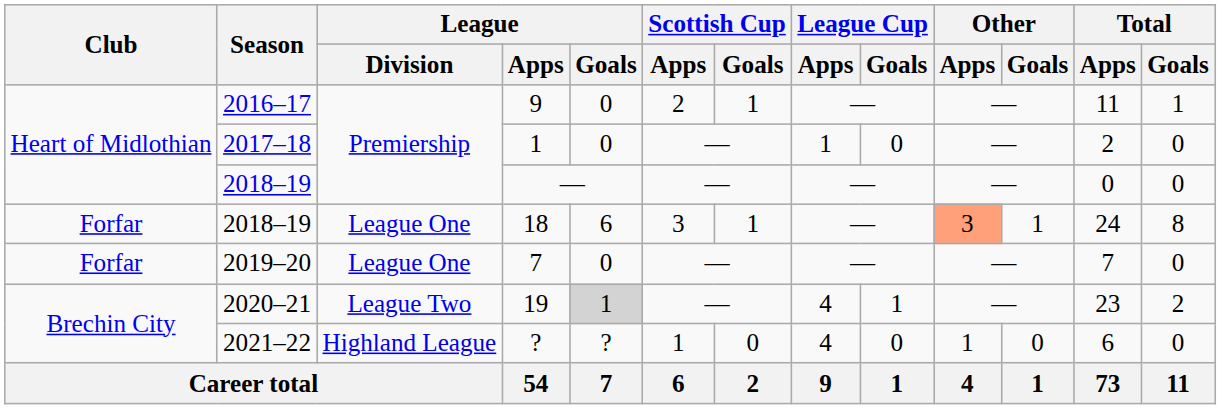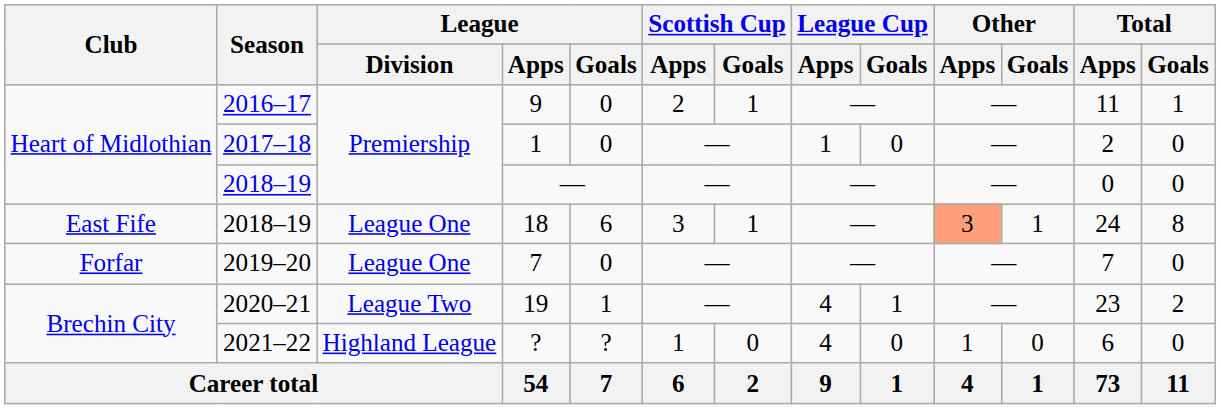 <table class="wikitable" style="text-align: center">
 <tr>
 <th rowspan=2>Club</th>
 <th rowspan=2>Season</th>
 <th colspan=3>League</th>
 <th colspan=2><a href='#'>Scottish Cup</a></th>
 <th colspan=2><a href='#'>League Cup</a></th>
 <th colspan=2>Other</th>
 <th colspan=2>Total</th>
 </tr>
 <tr>
 <th>Division</th>
 <th>Apps</th>
 <th>Goals</th>
 <th>Apps</th>
 <th>Goals</th>
 <th>Apps</th>
 <th>Goals</th>
 <th>Apps</th>
 <th>Goals</th>
 <th>Apps</th>
 <th>Goals</th>
 </tr>
 <tr>
 <td rowspan=3><a href='#'>Heart of Midlothian</a></td>
 <td><a href='#'>2016–17</a></td>
 <td rowspan="3"><a href='#'>Premiership</a></td>
 <td>9</td>
 <td>0</td>
 <td>2</td>
 <td>1</td>
 <td colspan="2">—</td>
 <td colspan="2">—</td>
 <td>11</td>
 <td>1</td>
 </tr>
 <tr>
 <td><a href='#'>2017–18</a></td>
 <td>1</td>
 <td>0</td>
 <td colspan="2">—</td>
 <td>1</td>
 <td>0</td>
 <td colspan="2">—</td>
 <td>2</td>
 <td>0</td>
 </tr>
 <tr>
 <td><a href='#'>2018–19</a></td>
 <td colspan="2">—</td>
 <td colspan="2">—</td>
 <td colspan="2">—</td>
 <td colspan="2">—</td>
 <td>0</td>
 <td>0</td>
 </tr>
 <tr>
-<td><a href='#'>Forfar</a></td>
+<td><a href='#'>East Fife</a></td>
 <td>2018–19</td>
 <td><a href='#'>League One</a></td>
 <td>18</td>
 <td>6</td>
 <td>3</td>
 <td>1</td>
 <td colspan="2">—</td>
 <td style="background: lightsalmon;">3</td>
 <td>1</td>
 <td>24</td>
 <td>8</td>
 </tr>
 <tr>
 <td><a href='#'>Forfar</a></td>
 <td>2019–20</td>
 <td><a href='#'>League One</a></td>
 <td>7</td>
 <td>0</td>
 <td colspan="2">—</td>
 <td colspan="2">—</td>
 <td colspan="2">—</td>
 <td>7</td>
 <td>0</td>
 </tr>
 <tr>
 <td rowspan="2"><a href='#'>Brechin City</a></td>
 <td>2020–21</td>
 <td><a href='#'>League Two</a></td>
 <td>19</td>
-<td style="background: lightgrey;">1</td>
+<td>1</td>
 <td colspan="2">—</td>
 <td>4</td>
 <td>1</td>
 <td colspan="2">—</td>
 <td>23</td>
 <td>2</td>
 </tr>
 <tr>
 <td>2021–22</td>
 <td><a href='#'>Highland League</a></td>
 <td>?</td>
 <td>?</td>
 <td>1</td>
 <td>0</td>
 <td>4</td>
 <td>0</td>
 <td>1</td>
 <td>0</td>
 <td>6</td>
 <td>0</td>
 </tr>
 <tr>
 <th colspan="3">Career total</th>
 <th>54</th>
 <th>7</th>
 <th>6</th>
 <th>2</th>
 <th>9</th>
 <th>1</th>
 <th>4</th>
 <th>1</th>
 <th>73</th>
 <th>11</th>
 </tr>
 </table>
